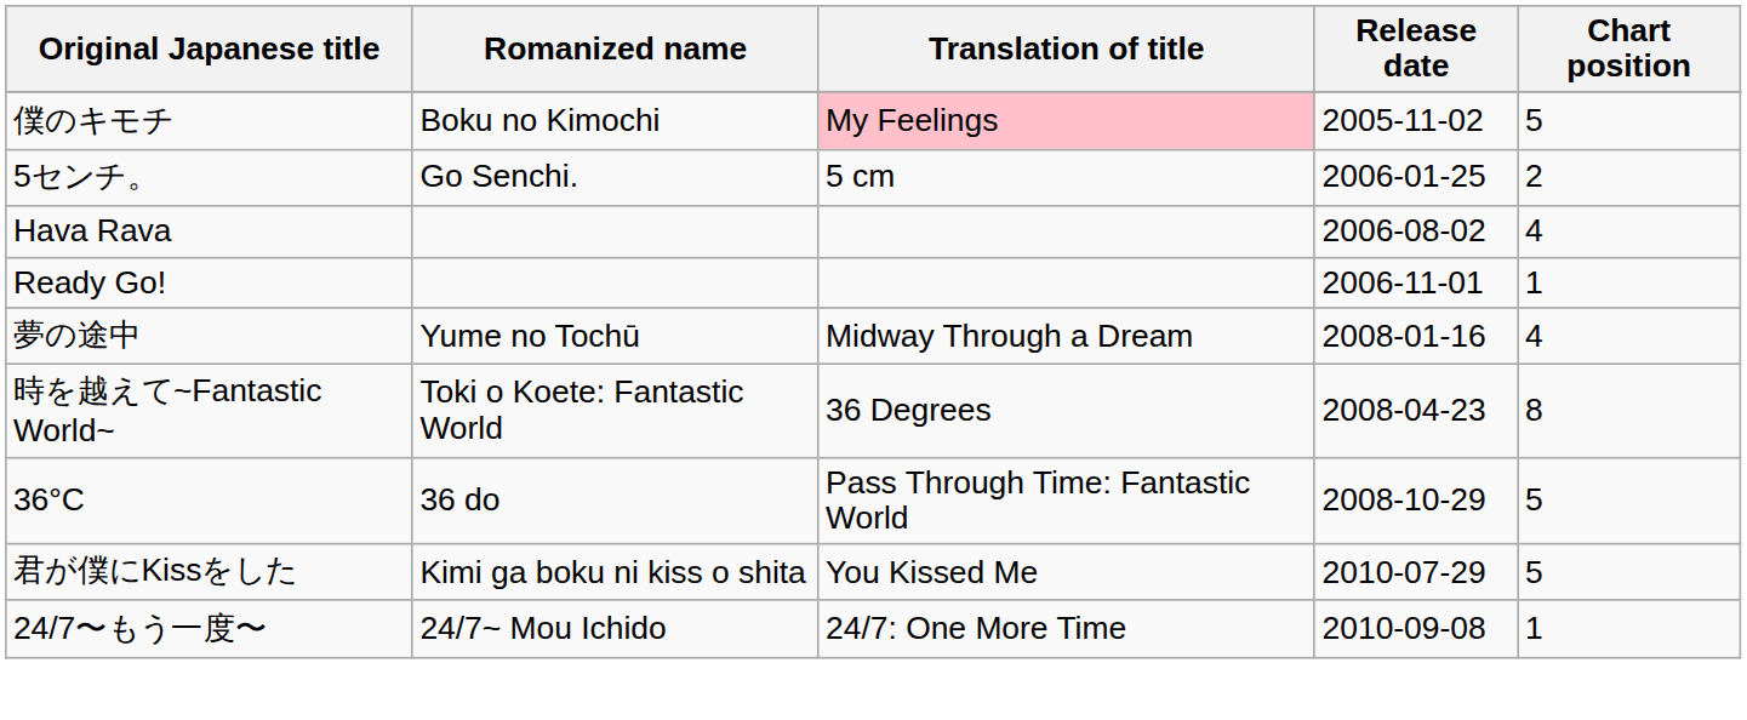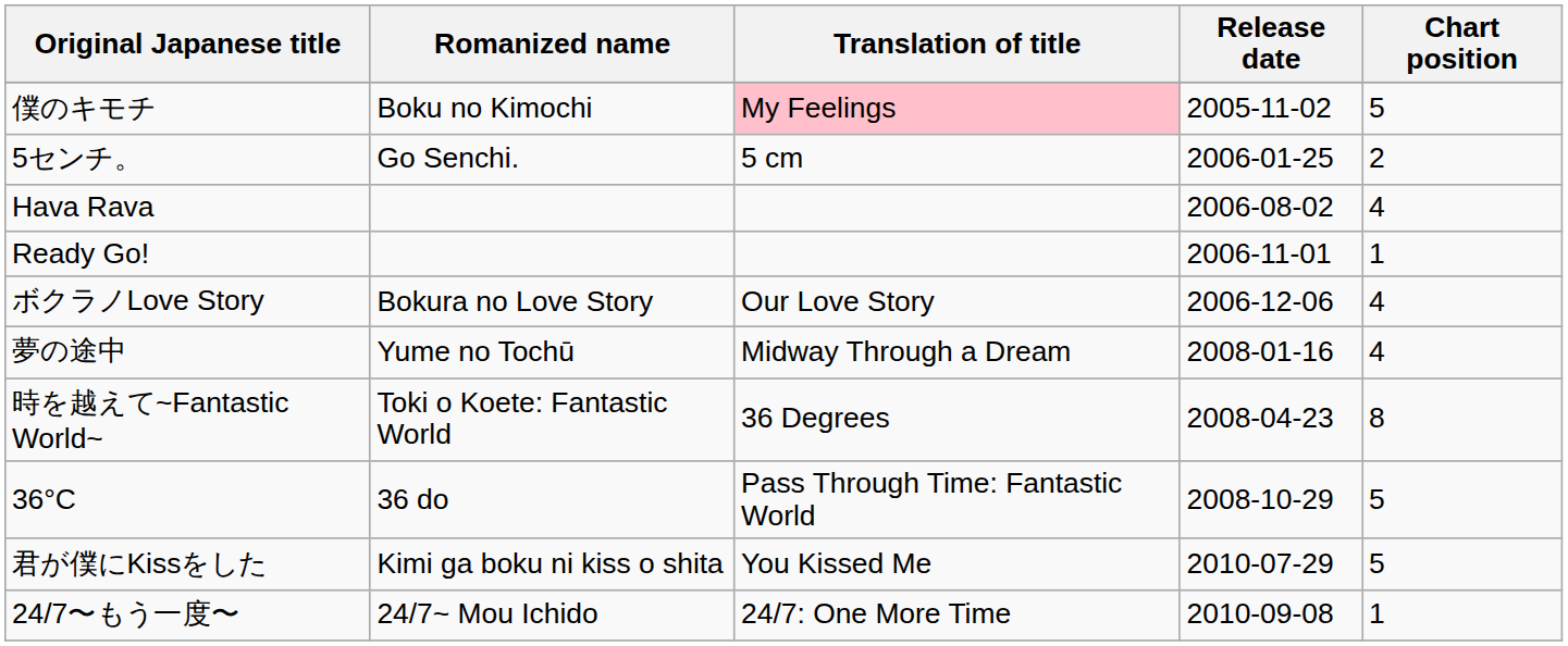 <table class="wikitable">
 <tr>
 <th>Original Japanese title</th>
 <th>Romanized name</th>
 <th>Translation of title</th>
 <th>Release date</th>
 <th>Chart position</th>
 </tr>
 <tr>
 </tr>
 <tr>
 <td>僕のキモチ</td>
 <td>Boku no Kimochi</td>
 <td style="background: pink;">My Feelings</td>
 <td>2005-11-02</td>
 <td>5</td>
 </tr>
 <tr>
 <td>5センチ。</td>
 <td>Go Senchi.</td>
 <td>5 cm</td>
 <td>2006-01-25</td>
 <td>2</td>
 </tr>
 <tr>
 <td>Hava Rava</td>
 <td></td>
 <td></td>
 <td>2006-08-02</td>
 <td>4</td>
 </tr>
 <tr>
 <td>Ready Go!</td>
 <td></td>
 <td></td>
 <td>2006-11-01</td>
 <td>1</td>
 </tr>
 <tr>
+<td>ボクラノLove Story</td>
+<td>Bokura no Love Story</td>
+<td>Our Love Story</td>
+<td>2006-12-06</td>
+<td>4</td>
+</tr>
+<tr>
 <td>夢の途中</td>
 <td>Yume no Tochū</td>
 <td>Midway Through a Dream</td>
 <td>2008-01-16</td>
 <td>4</td>
 </tr>
 <tr>
 <td>時を越えて~Fantastic World~</td>
 <td>Toki o Koete: Fantastic World</td>
 <td>36 Degrees</td>
 <td>2008-04-23</td>
 <td>8</td>
 </tr>
 <tr>
 <td>36°C</td>
 <td>36 do</td>
 <td>Pass Through Time: Fantastic World</td>
 <td>2008-10-29</td>
 <td>5</td>
 </tr>
 <tr>
 <td>君が僕にKissをした</td>
 <td>Kimi ga boku ni kiss o shita</td>
 <td>You Kissed Me</td>
 <td>2010-07-29</td>
 <td>5</td>
 </tr>
 <tr>
 <td>24/7〜もう一度〜</td>
 <td>24/7~ Mou Ichido</td>
 <td>24/7: One More Time</td>
 <td>2010-09-08</td>
 <td>1</td>
 </tr>
 </table>
